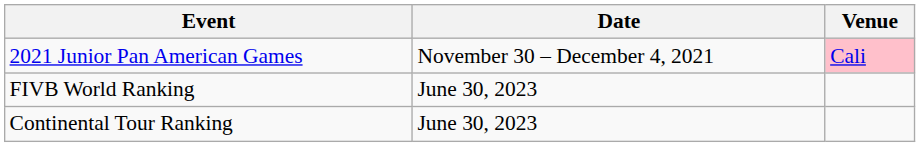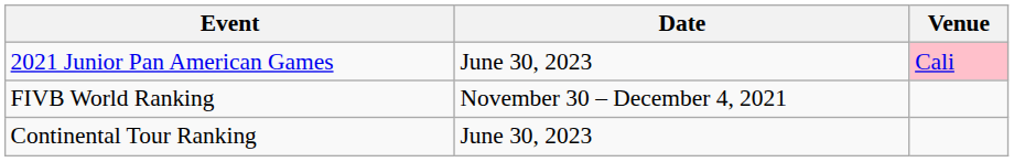 <table class="wikitable" width=680>
 <tr>
 <th>Event</th>
 <th>Date</th>
 <th>Venue</th>
 </tr>
 <tr>
 <td><a href='#'>2021 Junior Pan American Games</a></td>
-<td>November 30 – December 4, 2021</td>
+<td>June 30, 2023</td>
 <td style="background: pink;"> <a href='#'>Cali</a></td>
 </tr>
 <tr>
 <td>FIVB World Ranking</td>
-<td>June 30, 2023</td>
+<td>November 30 – December 4, 2021</td>
 <td></td>
 </tr>
 <tr>
 <td>Continental Tour Ranking</td>
 <td>June 30, 2023</td>
 <td></td>
 </tr>
 </table>
